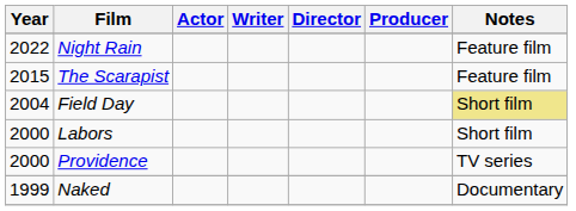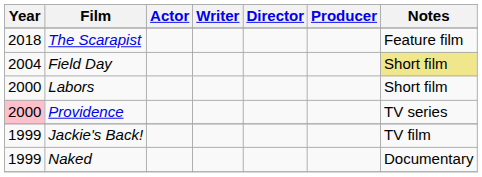 <table class="wikitable sortable">
 <tr>
 <th>Year</th>
 <th>Film</th>
 <th><a href='#'>Actor</a></th>
 <th><a href='#'>Writer</a></th>
 <th><a href='#'>Director</a></th>
 <th><a href='#'>Producer</a></th>
 <th>Notes</th>
 </tr>
 <tr>
 </tr>
 <tr>
-<td>2022</td>
-<td><em><a href='#'>Night Rain</a></em></td>
-<td style="text-align:center;"></td>
-<td style="text-align:center;"></td>
-<td style="text-align:center;"></td>
-<td style="text-align:center;"></td>
-<td>Feature film</td>
-</tr>
-<tr>
-<td>2015</td>
+<td>2018</td>
 <td><em><a href='#'>The Scarapist</a></em></td>
 <td style="text-align:center;"></td>
 <td style="text-align:center;"></td>
 <td style="text-align:center;"></td>
 <td style="text-align:center;"></td>
 <td>Feature film</td>
 </tr>
 <tr>
 <td>2004</td>
 <td><em>Field Day</em></td>
 <td style="text-align:center;"></td>
 <td style="text-align:center;"></td>
 <td style="text-align:center;"></td>
 <td style="text-align:center;"></td>
 <td style="background: khaki;">Short film</td>
 </tr>
 <tr>
 <td>2000</td>
 <td><em>Labors</em></td>
 <td style="text-align:center;"></td>
 <td style="text-align:center;"></td>
 <td style="text-align:center;"></td>
 <td style="text-align:center;"></td>
 <td>Short film</td>
 </tr>
 <tr>
-<td>2000</td>
+<td style="background: pink;">2000</td>
 <td><em><a href='#'>Providence</a></em></td>
 <td style="text-align:center;"></td>
 <td style="text-align:center;"></td>
 <td style="text-align:center;"></td>
 <td style="text-align:center;"></td>
 <td>TV series</td>
 </tr>
 <tr>
+</tr>
+<tr>
+<td>1999</td>
+<td><em>Jackie's Back!</em></td>
+<td style="text-align:center;"></td>
+<td style="text-align:center;"></td>
+<td style="text-align:center;"></td>
+<td style="text-align:center;"></td>
+<td>TV film</td>
 </tr>
 <tr>
 <td>1999</td>
 <td><em>Naked</em></td>
 <td style="text-align:center;"></td>
 <td style="text-align:center;"></td>
 <td style="text-align:center;"></td>
 <td style="text-align:center;"></td>
 <td>Documentary</td>
 </tr>
 <tr>
 </tr>
 </table>
